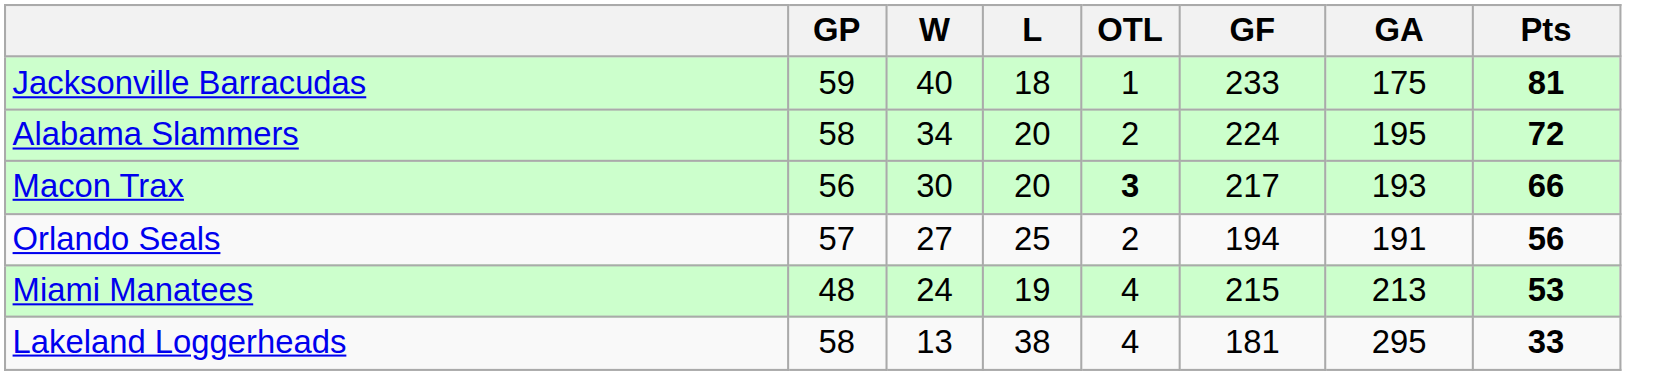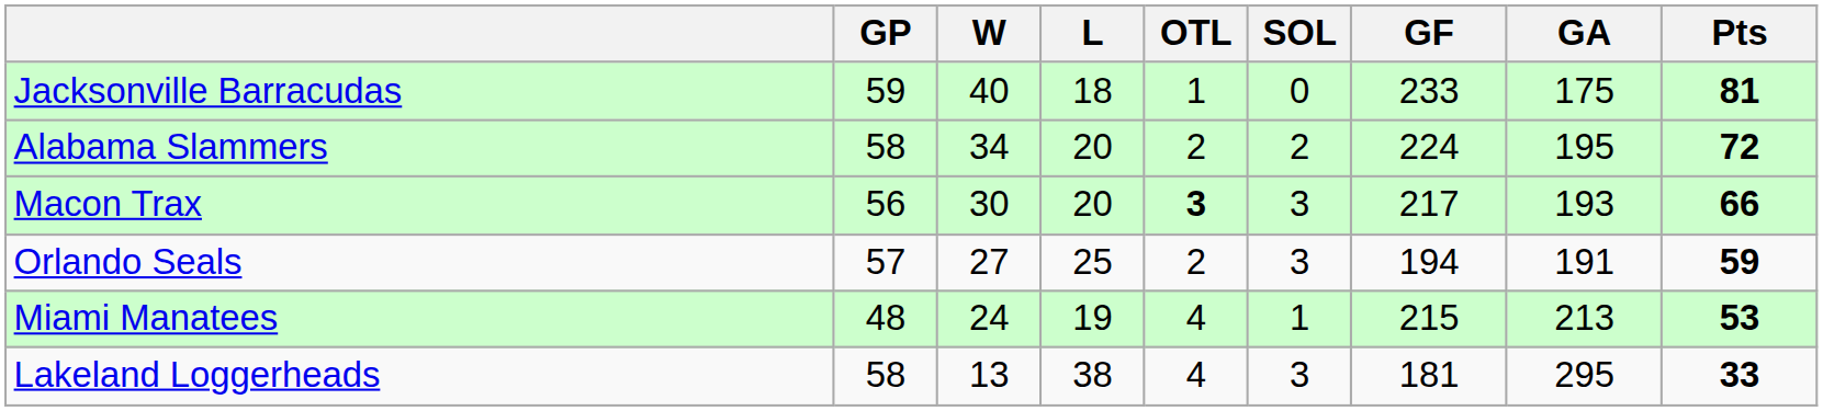 <table class="wikitable">
 <tr>
 <th width="40%" bgcolor="#e0e0e0"></th>
 <th width="5%" bgcolor="#e0e0e0">GP</th>
 <th width="5%" bgcolor="#e0e0e0">W</th>
 <th width="5%" bgcolor="#e0e0e0">L</th>
 <th width="5%" bgcolor="#e0e0e0">OTL</th>
+<th width="5%" bgcolor="#e0e0e0">SOL</th>
 <th width="7.5%" bgcolor="#e0e0e0">GF</th>
 <th width="7.5%" bgcolor="#e0e0e0">GA</th>
 <th width="7.5%" bgcolor="#e0e0e0">Pts</th>
 </tr>
 <tr align="center" bgcolor="#CCFFCC">
 <td align="left"><a href='#'>Jacksonville Barracudas</a></td>
 <td>59</td>
 <td>40</td>
 <td>18</td>
 <td>1</td>
+<td>0</td>
 <td>233</td>
 <td>175</td>
 <td><strong>81</strong></td>
 </tr>
 <tr align="center" bgcolor="#CCFFCC">
 <td align="left"><a href='#'>Alabama Slammers</a></td>
 <td>58</td>
 <td>34</td>
 <td>20</td>
+<td>2</td>
 <td>2</td>
 <td>224</td>
 <td>195</td>
 <td><strong>72</strong></td>
 </tr>
 <tr align="center" bgcolor="#CCFFCC">
 <td align="left"><a href='#'>Macon Trax</a></td>
 <td>56</td>
 <td>30</td>
 <td>20</td>
 <td><strong>3</strong></td>
+<td>3</td>
 <td>217</td>
 <td>193</td>
 <td><strong>66</strong></td>
 </tr>
 <tr align="center">
 <td align="left"><a href='#'>Orlando Seals</a></td>
 <td>57</td>
 <td>27</td>
 <td>25</td>
 <td>2</td>
+<td>3</td>
 <td>194</td>
 <td>191</td>
-<td><strong>56</strong></td>
+<td><strong>59</strong></td>
 </tr>
 <tr align="center" bgcolor="#CCFFCC">
 <td align="left"><a href='#'>Miami Manatees</a></td>
 <td>48</td>
 <td>24</td>
 <td>19</td>
 <td>4</td>
+<td>1</td>
 <td>215</td>
 <td>213</td>
 <td><strong>53</strong></td>
 </tr>
 <tr align="center">
 <td align="left"><a href='#'>Lakeland Loggerheads</a></td>
 <td>58</td>
 <td>13</td>
 <td>38</td>
 <td>4</td>
+<td>3</td>
 <td>181</td>
 <td>295</td>
 <td><strong>33</strong></td>
 </tr>
 </table>
